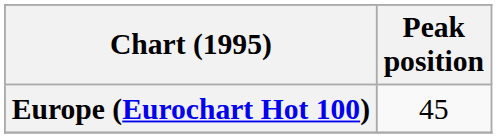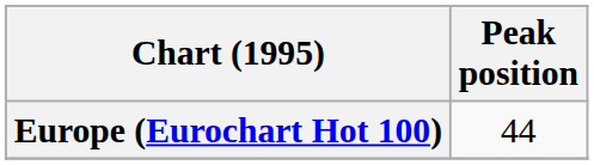 <table class="wikitable sortable plainrowheaders" style="text-align:center">
 <tr>
 <th>Chart (1995)</th>
 <th>Peak<br>position</th>
 </tr>
 <tr>
 <th scope="row">Europe (<a href='#'>Eurochart Hot 100</a>)</th>
-<td>45</td>
+<td>44</td>
 </tr>
 <tr>
 </tr>
 <tr>
 </tr>
 </table>
